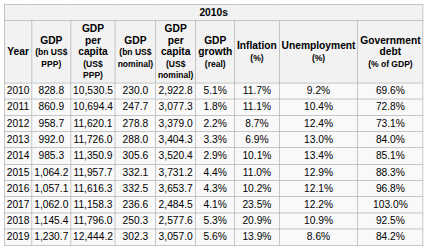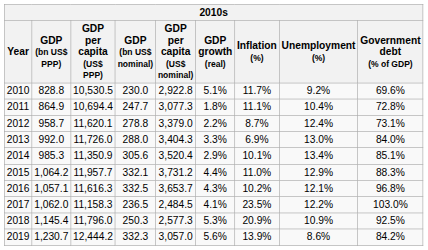 <table class="wikitable mw-collapsible mw-collapsed" style="text-align:center; width:100%;">
 <tr>
 <th colspan=9 style="background:#f2f2f2;"><strong>2010s</strong></th>
 </tr>
 <tr>
 <th>Year</th>
 <th>GDP<br><small>(bn US$ PPP)</small></th>
 <th>GDP per capita<br><small>(US$ PPP)</small></th>
 <th>GDP<br><small>(bn US$ nominal)</small></th>
 <th>GDP per capita<br><small>(US$ nominal)</small></th>
 <th>GDP growth<br><small>(real)</small></th>
 <th>Inflation<br><small>(%)</small></th>
 <th>Unemployment<br><small>(%)</small></th>
 <th>Government debt<br><small>(% of GDP)</small></th>
 </tr>
 <tr>
 <td>2010</td>
 <td>828.8</td>
 <td>10,530.5</td>
 <td>230.0</td>
 <td>2,922.8</td>
 <td>5.1%</td>
 <td>11.7%</td>
 <td>9.2%</td>
 <td>69.6%</td>
 </tr>
 <tr>
 <td>2011</td>
-<td>860.9</td>
+<td>864.9</td>
 <td>10,694.4</td>
 <td>247.7</td>
 <td>3,077.3</td>
 <td>1.8%</td>
 <td>11.1%</td>
 <td>10.4%</td>
 <td>72.8%</td>
 </tr>
 <tr>
 <td>2012</td>
 <td>958.7</td>
 <td>11,620.1</td>
 <td>278.8</td>
 <td>3,379.0</td>
 <td>2.2%</td>
 <td>8.7%</td>
 <td>12.4%</td>
 <td>73.1%</td>
 </tr>
 <tr>
 <td>2013</td>
 <td>992.0</td>
 <td>11,726.0</td>
 <td>288.0</td>
 <td>3,404.3</td>
 <td>3.3%</td>
 <td>6.9%</td>
 <td>13.0%</td>
 <td>84.0%</td>
 </tr>
 <tr>
 <td>2014</td>
 <td>985.3</td>
 <td>11,350.9</td>
 <td>305.6</td>
 <td>3,520.4</td>
 <td>2.9%</td>
 <td>10.1%</td>
 <td>13.4%</td>
 <td>85.1%</td>
 </tr>
 <tr>
 <td>2015</td>
 <td>1,064.2</td>
 <td>11,957.7</td>
 <td>332.1</td>
 <td>3,731.2</td>
 <td>4.4%</td>
 <td>11.0%</td>
 <td>12.9%</td>
 <td>88.3%</td>
 </tr>
 <tr>
 <td>2016</td>
 <td>1,057.1</td>
 <td>11,616.3</td>
 <td>332.5</td>
 <td>3,653.7</td>
 <td>4.3%</td>
 <td>10.2%</td>
 <td>12.1%</td>
 <td>96.8%</td>
 </tr>
 <tr>
 <td>2017</td>
 <td>1,062.0</td>
 <td>11,158.3</td>
-<td>236.6</td>
+<td>236.5</td>
 <td>2,484.5</td>
 <td>4.1%</td>
 <td>23.5%</td>
 <td>12.2%</td>
 <td>103.0%</td>
 </tr>
 <tr>
 <td>2018</td>
 <td>1,145.4</td>
 <td>11,796.0</td>
 <td>250.3</td>
-<td>2,577.6</td>
+<td>2,577.3</td>
 <td>5.3%</td>
 <td>20.9%</td>
 <td>10.9%</td>
 <td>92.5%</td>
 </tr>
 <tr>
 <td>2019</td>
 <td>1,230.7</td>
 <td>12,444.2</td>
-<td>302.3</td>
+<td>332.3</td>
 <td>3,057.0</td>
 <td>5.6%</td>
 <td>13.9%</td>
 <td>8.6%</td>
 <td>84.2%</td>
 </tr>
 </table>
